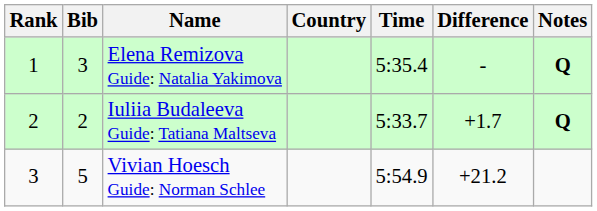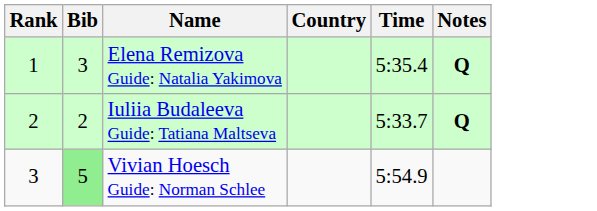 <table class="wikitable sortable" style="text-align:center">
 <tr>
 <th>Rank</th>
 <th>Bib</th>
 <th>Name</th>
 <th>Country</th>
 <th>Time</th>
-<th>Difference</th>
 <th>Notes</th>
 </tr>
 <tr bgcolor=ccffcc>
 <td>1</td>
 <td>3</td>
 <td align=left><a href='#'>Elena Remizova</a><br><small><a href='#'>Guide</a>: <a href='#'>Natalia Yakimova</a></small></td>
 <td align=left></td>
 <td>5:35.4</td>
-<td>-</td>
 <td><strong>Q</strong></td>
 </tr>
 <tr bgcolor=ccffcc>
 <td>2</td>
 <td>2</td>
 <td align=left><a href='#'>Iuliia Budaleeva</a><br><small><a href='#'>Guide</a>: <a href='#'>Tatiana Maltseva</a></small></td>
 <td align=left></td>
 <td>5:33.7</td>
-<td>+1.7</td>
 <td><strong>Q</strong></td>
 </tr>
 <tr>
 <td>3</td>
-<td>5</td>
+<td style="background: lightgreen;">5</td>
 <td align=left><a href='#'>Vivian Hoesch</a><br><small><a href='#'>Guide</a>: <a href='#'>Norman Schlee</a></small></td>
 <td align=left></td>
 <td>5:54.9</td>
-<td>+21.2</td>
 <td></td>
 </tr>
 </table>
